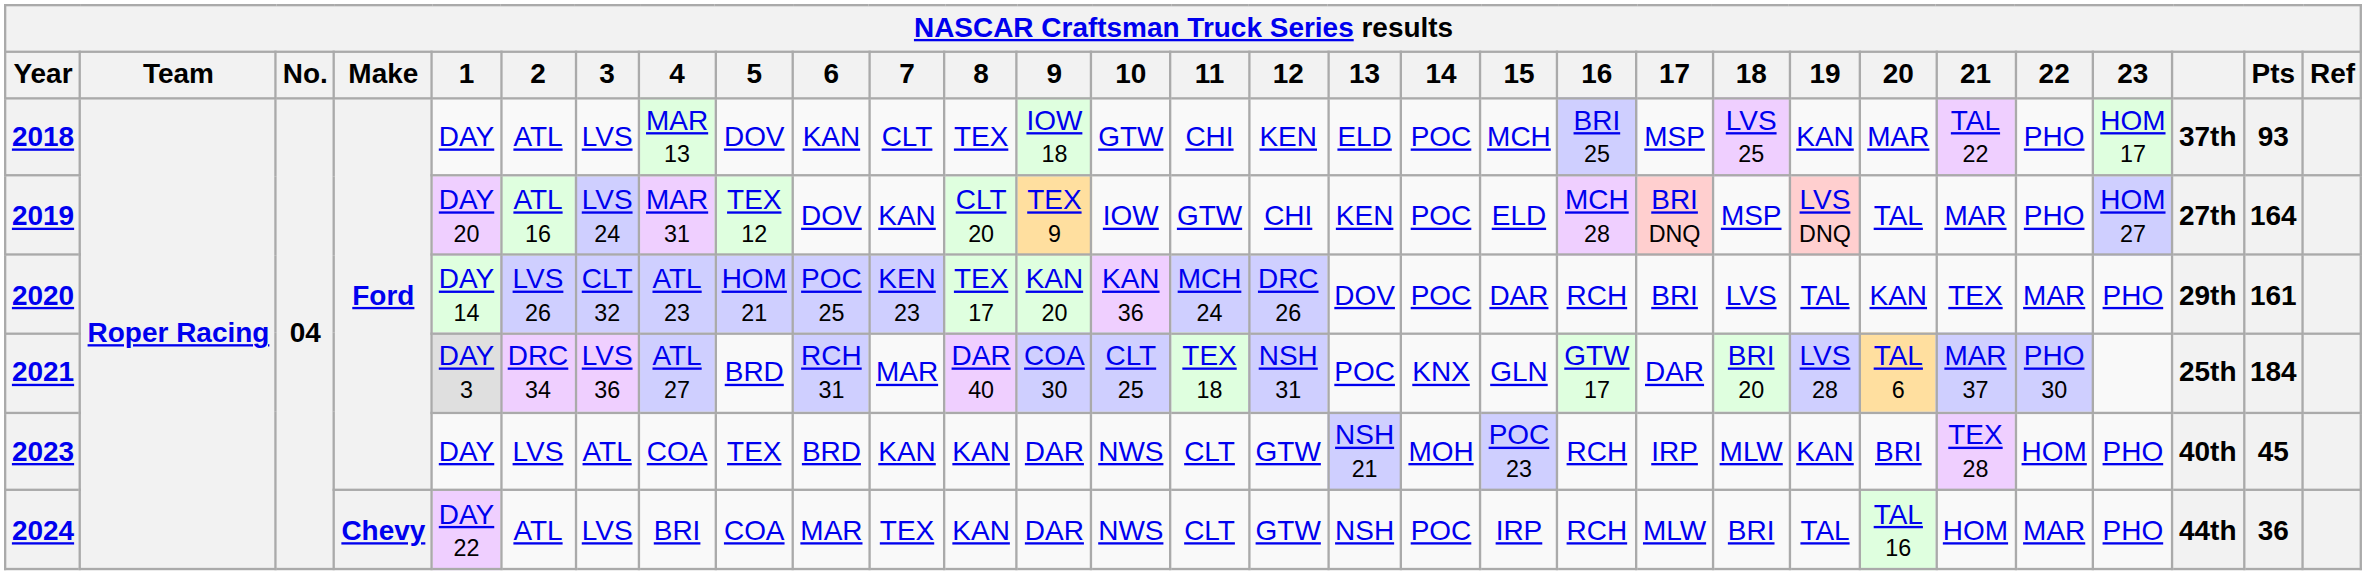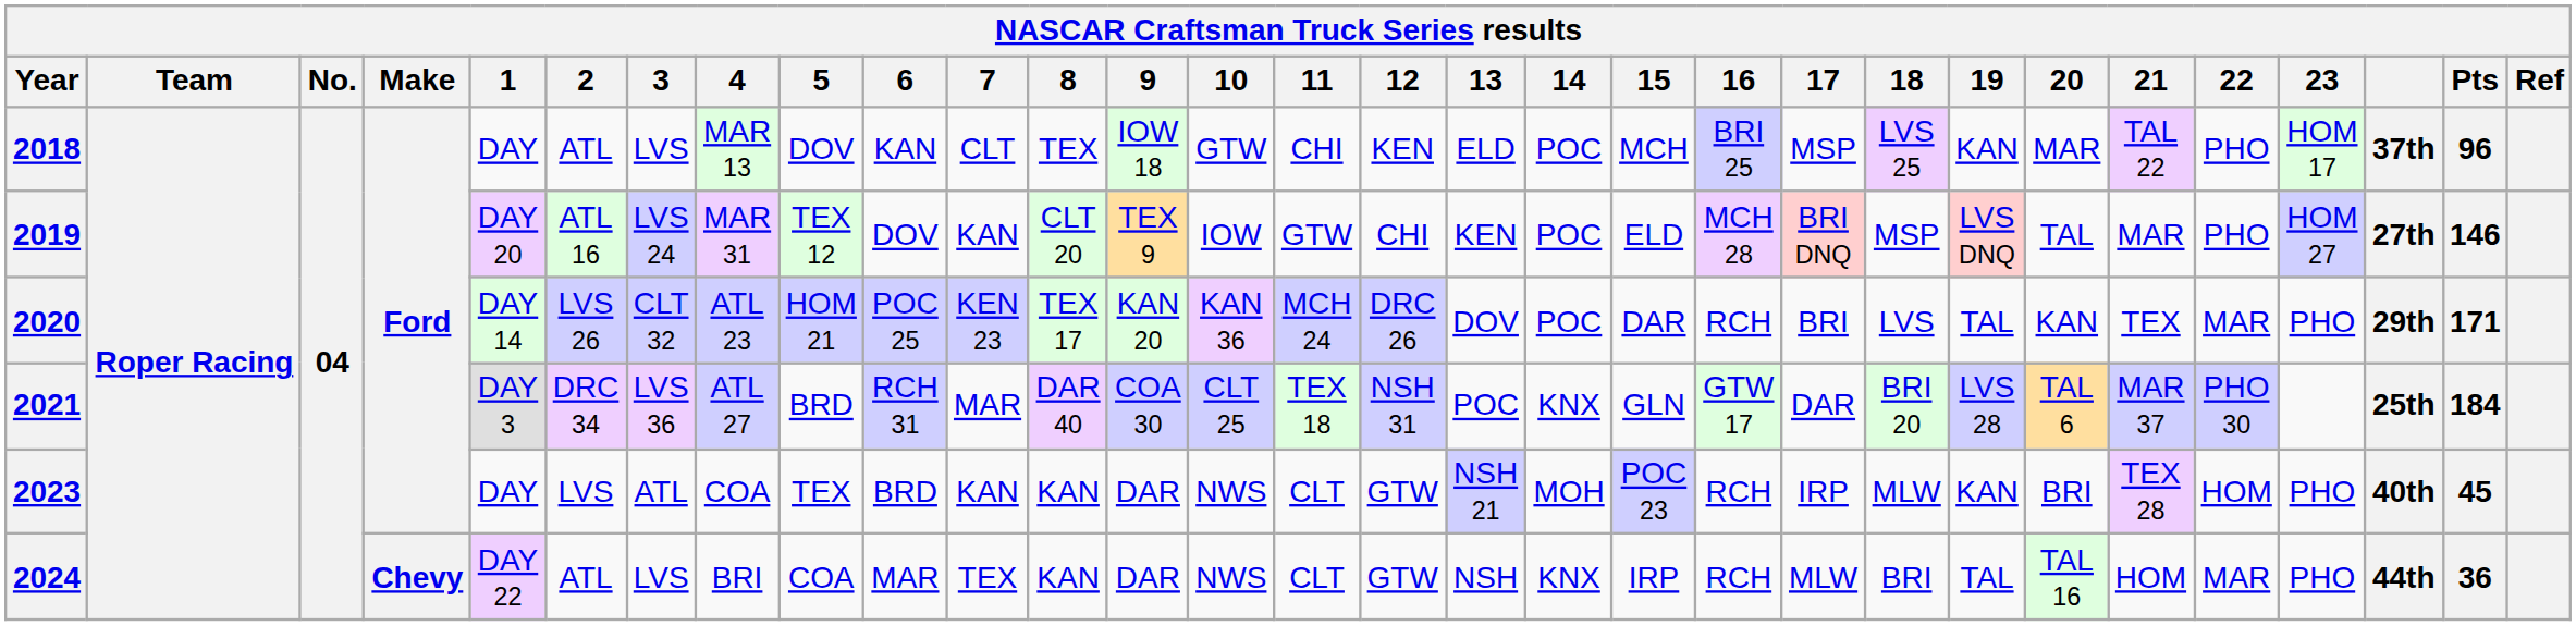 <table class="wikitable" style="text-align:center; font-size:75%">
 <tr>
 <th colspan=45><a href='#'>NASCAR Craftsman Truck Series</a> results</th>
 </tr>
 <tr>
 <th>Year</th>
 <th>Team</th>
 <th>No.</th>
 <th>Make</th>
 <th>1</th>
 <th>2</th>
 <th>3</th>
 <th>4</th>
 <th>5</th>
 <th>6</th>
 <th>7</th>
 <th>8</th>
 <th>9</th>
 <th>10</th>
 <th>11</th>
 <th>12</th>
 <th>13</th>
 <th>14</th>
 <th>15</th>
 <th>16</th>
 <th>17</th>
 <th>18</th>
 <th>19</th>
 <th>20</th>
 <th>21</th>
 <th>22</th>
 <th>23</th>
 <th></th>
 <th>Pts</th>
 <th>Ref</th>
 </tr>
 <tr>
 <th><a href='#'>2018</a></th>
 <th rowspan=6><a href='#'>Roper Racing</a></th>
 <th rowspan=6>04</th>
 <th rowspan=5><a href='#'>Ford</a></th>
 <td><a href='#'>DAY</a></td>
 <td><a href='#'>ATL</a></td>
 <td><a href='#'>LVS</a></td>
 <td style="background:#DFFFDF;"><a href='#'>MAR</a><br><small>13</small></td>
 <td><a href='#'>DOV</a></td>
 <td><a href='#'>KAN</a></td>
 <td><a href='#'>CLT</a></td>
 <td><a href='#'>TEX</a></td>
 <td style="background:#DFFFDF;"><a href='#'>IOW</a><br><small>18</small></td>
 <td><a href='#'>GTW</a></td>
 <td><a href='#'>CHI</a></td>
 <td><a href='#'>KEN</a></td>
 <td><a href='#'>ELD</a></td>
 <td><a href='#'>POC</a></td>
 <td><a href='#'>MCH</a></td>
 <td style="background:#CFCFFF;"><a href='#'>BRI</a><br><small>25</small></td>
 <td><a href='#'>MSP</a></td>
 <td style="background:#EFCFFF;"><a href='#'>LVS</a><br><small>25</small></td>
 <td><a href='#'>KAN</a></td>
 <td><a href='#'>MAR</a></td>
 <td style="background:#EFCFFF;"><a href='#'>TAL</a><br><small>22</small></td>
 <td><a href='#'>PHO</a></td>
 <td style="background:#DFFFDF;"><a href='#'>HOM</a><br><small>17</small></td>
 <th>37th</th>
-<th>93</th>
+<th>96</th>
 <th></th>
 </tr>
 <tr>
 <th><a href='#'>2019</a></th>
 <td style="background:#EFCFFF;"><a href='#'>DAY</a><br><small>20</small></td>
 <td style="background:#DFFFDF;"><a href='#'>ATL</a><br><small>16</small></td>
 <td style="background:#CFCFFF;"><a href='#'>LVS</a><br><small>24</small></td>
 <td style="background:#EFCFFF;"><a href='#'>MAR</a><br><small>31</small></td>
 <td style="background:#DFFFDF;"><a href='#'>TEX</a><br><small>12</small></td>
 <td><a href='#'>DOV</a></td>
 <td><a href='#'>KAN</a></td>
 <td style="background:#DFFFDF;"><a href='#'>CLT</a><br><small>20</small></td>
 <td style="background:#FFDF9F;"><a href='#'>TEX</a><br><small>9</small></td>
 <td><a href='#'>IOW</a></td>
 <td><a href='#'>GTW</a></td>
 <td><a href='#'>CHI</a></td>
 <td><a href='#'>KEN</a></td>
 <td><a href='#'>POC</a></td>
 <td><a href='#'>ELD</a></td>
 <td style="background:#EFCFFF;"><a href='#'>MCH</a><br><small>28</small></td>
 <td style="background:#FFCFCF;"><a href='#'>BRI</a><br><small>DNQ</small></td>
 <td><a href='#'>MSP</a></td>
 <td style="background:#FFCFCF;"><a href='#'>LVS</a><br><small>DNQ</small></td>
 <td><a href='#'>TAL</a></td>
 <td><a href='#'>MAR</a></td>
 <td><a href='#'>PHO</a></td>
 <td style="background:#CFCFFF;"><a href='#'>HOM</a><br><small>27</small></td>
 <th>27th</th>
-<th>164</th>
+<th>146</th>
 <th></th>
 </tr>
 <tr>
 <th><a href='#'>2020</a></th>
 <td style="background:#DFFFDF;"><a href='#'>DAY</a><br><small>14</small></td>
 <td style="background:#CFCFFF;"><a href='#'>LVS</a><br><small>26</small></td>
 <td style="background:#CFCFFF;"><a href='#'>CLT</a><br><small>32</small></td>
 <td style="background:#CFCFFF;"><a href='#'>ATL</a><br><small>23</small></td>
 <td style="background:#CFCFFF;"><a href='#'>HOM</a><br><small>21</small></td>
 <td style="background:#CFCFFF;"><a href='#'>POC</a><br><small>25</small></td>
 <td style="background:#CFCFFF;"><a href='#'>KEN</a><br><small>23</small></td>
 <td style="background:#DFFFDF;"><a href='#'>TEX</a><br><small>17</small></td>
 <td style="background:#DFFFDF;"><a href='#'>KAN</a><br><small>20</small></td>
 <td style="background:#EFCFFF;"><a href='#'>KAN</a><br><small>36</small></td>
 <td style="background:#CFCFFF;"><a href='#'>MCH</a><br><small>24</small></td>
 <td style="background:#CFCFFF;"><a href='#'>DRC</a><br><small>26</small></td>
 <td><a href='#'>DOV</a></td>
 <td><a href='#'>POC</a></td>
 <td><a href='#'>DAR</a></td>
 <td><a href='#'>RCH</a></td>
 <td><a href='#'>BRI</a></td>
 <td><a href='#'>LVS</a></td>
 <td><a href='#'>TAL</a></td>
 <td><a href='#'>KAN</a></td>
 <td><a href='#'>TEX</a></td>
 <td><a href='#'>MAR</a></td>
 <td><a href='#'>PHO</a></td>
 <th>29th</th>
-<th>161</th>
+<th>171</th>
 <th></th>
 </tr>
 <tr>
 <th><a href='#'>2021</a></th>
 <td style="background:#DFDFDF;"><a href='#'>DAY</a><br><small>3</small></td>
 <td style="background:#EFCFFF;"><a href='#'>DRC</a><br><small>34</small></td>
 <td style="background:#EFCFFF;"><a href='#'>LVS</a><br><small>36</small></td>
 <td style="background:#CFCFFF;"><a href='#'>ATL</a><br><small>27</small></td>
 <td><a href='#'>BRD</a></td>
 <td style="background:#CFCFFF;"><a href='#'>RCH</a><br><small>31</small></td>
 <td><a href='#'>MAR</a></td>
 <td style="background:#EFCFFF;"><a href='#'>DAR</a><br><small>40</small></td>
 <td style="background:#CFCFFF;"><a href='#'>COA</a><br><small>30</small></td>
 <td style="background:#CFCFFF;"><a href='#'>CLT</a><br><small>25</small></td>
 <td style="background:#DFFFDF;"><a href='#'>TEX</a><br><small>18</small></td>
 <td style="background:#CFCFFF;"><a href='#'>NSH</a><br><small>31</small></td>
 <td><a href='#'>POC</a></td>
 <td><a href='#'>KNX</a></td>
 <td><a href='#'>GLN</a></td>
 <td style="background:#DFFFDF;"><a href='#'>GTW</a><br><small>17</small></td>
 <td><a href='#'>DAR</a></td>
 <td style="background:#DFFFDF;"><a href='#'>BRI</a><br><small>20</small></td>
 <td style="background:#CFCFFF;"><a href='#'>LVS</a><br><small>28</small></td>
 <td style="background:#FFDF9F;"><a href='#'>TAL</a><br><small>6</small></td>
 <td style="background:#CFCFFF;"><a href='#'>MAR</a><br><small>37</small></td>
 <td style="background:#CFCFFF;"><a href='#'>PHO</a><br><small>30</small></td>
 <td></td>
 <th>25th</th>
 <th>184</th>
 <th></th>
 </tr>
 <tr>
 <th><a href='#'>2023</a></th>
 <td><a href='#'>DAY</a></td>
 <td><a href='#'>LVS</a></td>
 <td><a href='#'>ATL</a></td>
 <td><a href='#'>COA</a></td>
 <td><a href='#'>TEX</a></td>
 <td><a href='#'>BRD</a></td>
 <td><a href='#'>KAN</a></td>
 <td><a href='#'>KAN</a></td>
 <td><a href='#'>DAR</a></td>
 <td><a href='#'>NWS</a></td>
 <td><a href='#'>CLT</a></td>
 <td><a href='#'>GTW</a></td>
 <td style="background:#CFCFFF;"><a href='#'>NSH</a><br><small>21</small></td>
 <td><a href='#'>MOH</a></td>
 <td style="background:#CFCFFF;"><a href='#'>POC</a><br><small>23</small></td>
 <td><a href='#'>RCH</a></td>
 <td><a href='#'>IRP</a></td>
 <td><a href='#'>MLW</a></td>
 <td><a href='#'>KAN</a></td>
 <td><a href='#'>BRI</a></td>
 <td style="background:#EFCFFF;"><a href='#'>TEX</a><br><small>28</small></td>
 <td><a href='#'>HOM</a></td>
 <td><a href='#'>PHO</a></td>
 <th>40th</th>
 <th>45</th>
 <th></th>
 </tr>
 <tr>
 <th><a href='#'>2024</a></th>
 <th><a href='#'>Chevy</a></th>
 <td style="background:#EFCFFF;"><a href='#'>DAY</a><br><small>22</small></td>
 <td><a href='#'>ATL</a></td>
 <td><a href='#'>LVS</a></td>
 <td><a href='#'>BRI</a></td>
 <td><a href='#'>COA</a></td>
 <td><a href='#'>MAR</a></td>
 <td><a href='#'>TEX</a></td>
 <td><a href='#'>KAN</a></td>
 <td><a href='#'>DAR</a></td>
 <td><a href='#'>NWS</a></td>
 <td><a href='#'>CLT</a></td>
 <td><a href='#'>GTW</a></td>
 <td><a href='#'>NSH</a></td>
-<td><a href='#'>POC</a></td>
+<td><a href='#'>KNX</a></td>
 <td><a href='#'>IRP</a></td>
 <td><a href='#'>RCH</a></td>
 <td><a href='#'>MLW</a></td>
 <td><a href='#'>BRI</a></td>
 <td><a href='#'>TAL</a></td>
 <td style="background:#DFFFDF;"><a href='#'>TAL</a><br><small>16</small></td>
 <td><a href='#'>HOM</a></td>
 <td><a href='#'>MAR</a></td>
 <td><a href='#'>PHO</a></td>
 <th>44th</th>
 <th>36</th>
 <th></th>
 </tr>
 </table>
